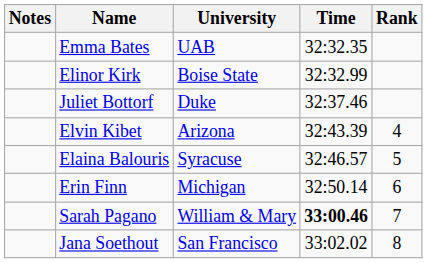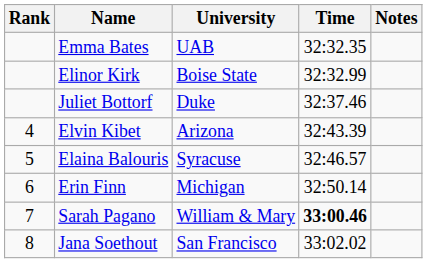 <table class="wikitable sortable" style="text-align:center">
 <tr>
-<th>Notes</th>
+<th>Rank</th>
 <th>Name</th>
 <th>University</th>
 <th>Time</th>
-<th>Rank</th>
+<th>Notes</th>
 </tr>
 <tr>
 <td></td>
 <td align=left><a href='#'>Emma Bates</a></td>
 <td align="left"><a href='#'>UAB</a></td>
 <td>32:32.35</td>
 <td></td>
 </tr>
 <tr>
 <td></td>
 <td align=left><a href='#'>Elinor Kirk</a></td>
 <td align=left><a href='#'>Boise State</a></td>
 <td>32:32.99</td>
 <td></td>
 </tr>
 <tr>
 <td></td>
 <td align=left><a href='#'>Juliet Bottorf</a></td>
 <td align="left"><a href='#'>Duke</a></td>
 <td>32:37.46</td>
 <td></td>
 </tr>
 <tr>
-<td></td>
+<td>4</td>
 <td align=left><a href='#'>Elvin Kibet</a></td>
 <td align="left"><a href='#'>Arizona</a></td>
 <td>32:43.39</td>
-<td>4</td>
+<td></td>
 </tr>
 <tr>
-<td></td>
+<td>5</td>
 <td align=left><a href='#'>Elaina Balouris</a></td>
 <td align=left><a href='#'>Syracuse</a></td>
 <td>32:46.57</td>
-<td>5</td>
+<td></td>
 </tr>
 <tr>
-<td></td>
+<td>6</td>
 <td align=left><a href='#'>Erin Finn</a></td>
 <td align=left><a href='#'>Michigan</a></td>
 <td>32:50.14</td>
-<td>6</td>
+<td></td>
 </tr>
 <tr>
-<td></td>
+<td>7</td>
 <td align=left><a href='#'>Sarah Pagano</a></td>
 <td align=left><a href='#'>William & Mary</a></td>
 <td><strong>33:00.46</strong></td>
-<td>7</td>
+<td></td>
 </tr>
 <tr>
-<td></td>
+<td>8</td>
 <td align=left><a href='#'>Jana Soethout</a></td>
 <td align="left"><a href='#'>San Francisco</a></td>
 <td>33:02.02</td>
-<td>8</td>
+<td></td>
 </tr>
 </table>
